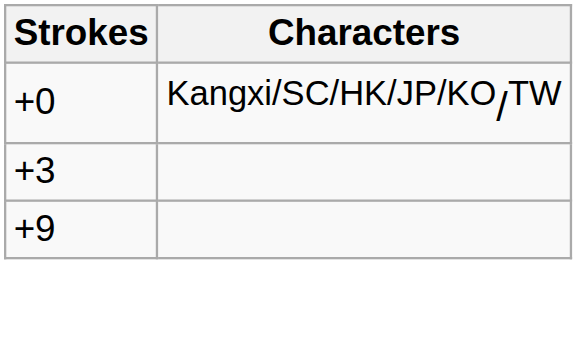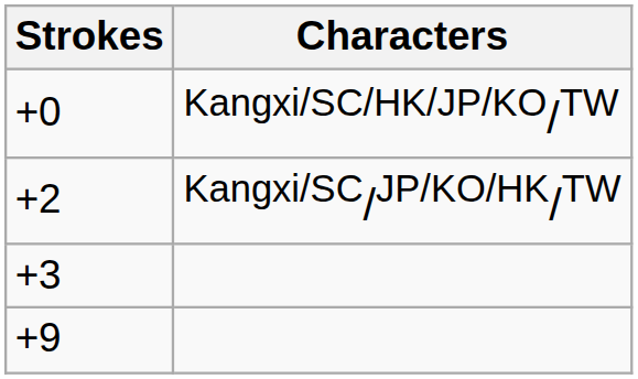 <table class="wikitable">
 <tr>
 <th>Strokes</th>
 <th>Characters</th>
 </tr>
 <tr --->
 <td>+0</td>
 <td style="font-size: large;"><sup>Kangxi/SC/HK/JP/KO</sup>/<sup>TW</sup></td>
 </tr>
 <tr --->
+<td>+2</td>
+<td style="font-size: large;"><sup>Kangxi/SC</sup>/<sup>JP/KO/HK</sup>/<sup>TW</sup></td>
+</tr>
+<tr --->
 <td>+3</td>
 <td style="font-size: large;"></td>
 </tr>
 <tr --->
 <td>+9</td>
 <td style="font-size: large;"> </td>
 </tr>
 </table>
